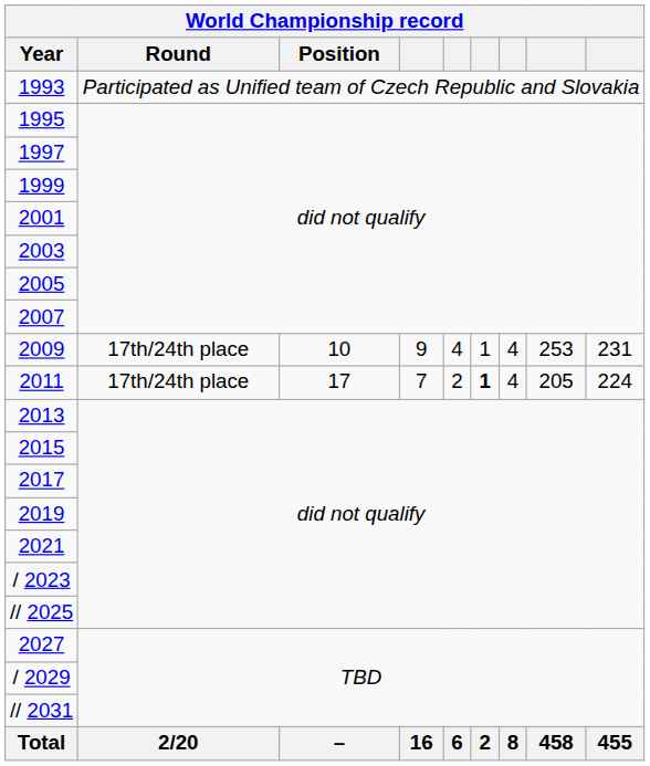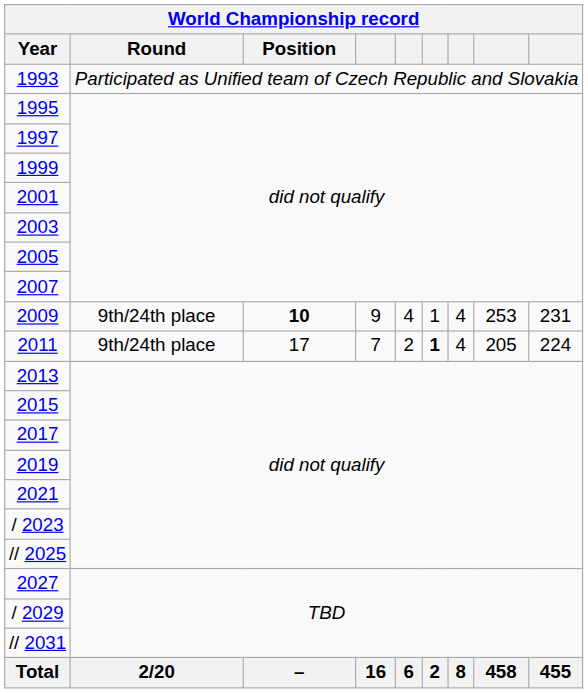 <table class="wikitable" style="text-align: center;">
 <tr>
 <th colspan=9><a href='#'>World Championship record</a></th>
 </tr>
 <tr>
 <th>Year</th>
 <th>Round</th>
 <th>Position</th>
 <th></th>
 <th></th>
 <th></th>
 <th></th>
 <th></th>
 <th></th>
 </tr>
 <tr>
 <td> <a href='#'>1993</a></td>
 <td colspan=8><em>Participated as Unified team of Czech Republic and Slovakia</em></td>
 </tr>
 <tr>
 <td> <a href='#'>1995</a></td>
 <td colspan="8" rowspan="7"><em>did not qualify</em></td>
 </tr>
 <tr>
 <td> <a href='#'>1997</a></td>
 </tr>
 <tr>
 <td> <a href='#'>1999</a></td>
 </tr>
 <tr>
 <td> <a href='#'>2001</a></td>
 </tr>
 <tr>
 <td> <a href='#'>2003</a></td>
 </tr>
 <tr>
 <td> <a href='#'>2005</a></td>
 </tr>
 <tr>
 <td> <a href='#'>2007</a></td>
 </tr>
 <tr>
 <td> <a href='#'>2009</a></td>
-<td>17th/24th place</td>
-<td>10</td>
+<td>9th/24th place</td>
+<td><strong>10</strong></td>
 <td>9</td>
 <td>4</td>
 <td>1</td>
 <td>4</td>
 <td>253</td>
 <td>231</td>
 </tr>
 <tr>
 <td> <a href='#'>2011</a></td>
-<td>17th/24th place</td>
+<td>9th/24th place</td>
 <td>17</td>
 <td>7</td>
 <td>2</td>
 <td><strong>1</strong></td>
 <td>4</td>
 <td>205</td>
 <td>224</td>
 </tr>
 <tr>
 <td> <a href='#'>2013</a></td>
 <td colspan="8" rowspan="7"><em>did not qualify</em></td>
 </tr>
 <tr>
 <td> <a href='#'>2015</a></td>
 </tr>
 <tr>
 <td> <a href='#'>2017</a></td>
 </tr>
 <tr>
 <td> <a href='#'>2019</a></td>
 </tr>
 <tr>
 <td> <a href='#'>2021</a></td>
 </tr>
 <tr>
 <td>/ <a href='#'>2023</a></td>
 </tr>
 <tr>
 <td>// <a href='#'>2025</a></td>
 </tr>
 <tr>
 <td> <a href='#'>2027</a></td>
 <td colspan="8"  rowspan="3"><em>TBD</em></td>
 </tr>
 <tr>
 <td>/ <a href='#'>2029</a></td>
 </tr>
 <tr>
 <td>// <a href='#'>2031</a></td>
 </tr>
 <tr>
 <th>Total</th>
 <th>2/20</th>
 <th>–</th>
 <th>16</th>
 <th>6</th>
 <th>2</th>
 <th>8</th>
 <th>458</th>
 <th>455</th>
 </tr>
 </table>
